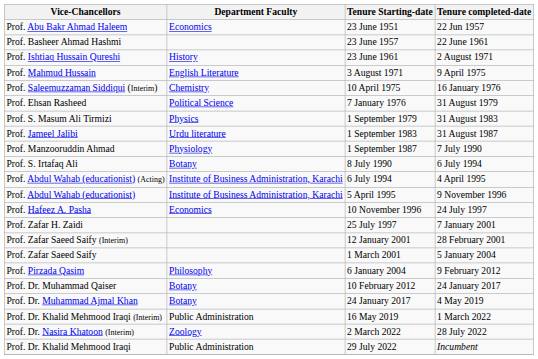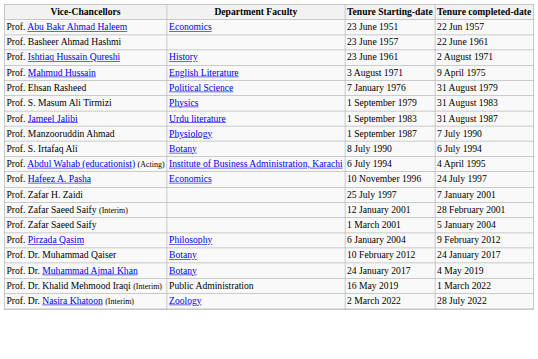 <table class="wikitable sortable mw-collapsible">
 <tr>
 <th>Vice-Chancellors</th>
 <th>Department Faculty</th>
 <th>Tenure Starting-date</th>
 <th>Tenure completed-date</th>
 </tr>
 <tr>
 <td>Prof. <a href='#'>Abu Bakr Ahmad Haleem</a></td>
 <td><a href='#'>Economics</a></td>
 <td>23 June 1951</td>
 <td>22 Jun 1957</td>
 </tr>
 <tr>
 <td>Prof. Basheer Ahmad Hashmi</td>
 <td></td>
 <td>23 June 1957</td>
 <td>22 June 1961</td>
 </tr>
 <tr>
 <td>Prof. <a href='#'>Ishtiaq Hussain Qureshi</a></td>
 <td><a href='#'>History</a></td>
 <td>23 June 1961</td>
 <td>2 August 1971</td>
 </tr>
 <tr>
 <td>Prof. <a href='#'>Mahmud Hussain</a></td>
 <td><a href='#'>English Literature</a></td>
 <td>3 August 1971</td>
 <td>9 April 1975</td>
-</tr>
-<tr>
-<td>Prof. <a href='#'>Saleemuzzaman Siddiqui</a> (<small>Interim</small>)</td>
-<td><a href='#'>Chemistry</a></td>
-<td>10 April 1975</td>
-<td>16 January 1976</td>
 </tr>
 <tr>
 <td>Prof. Ehsan Rasheed</td>
 <td><a href='#'>Political Science</a></td>
 <td>7 January 1976</td>
 <td>31 August 1979</td>
 </tr>
 <tr>
 <td>Prof. S. Masum Ali Tirmizi</td>
 <td><a href='#'>Physics</a></td>
 <td>1 September 1979</td>
 <td>31 August 1983</td>
 </tr>
 <tr>
 <td>Prof. <a href='#'>Jameel Jalibi</a></td>
 <td><a href='#'>Urdu literature</a></td>
 <td>1 September 1983</td>
 <td>31 August 1987</td>
 </tr>
 <tr>
 <td>Prof. Manzooruddin Ahmad</td>
 <td><a href='#'>Physiology</a></td>
 <td>1 September 1987</td>
 <td>7 July 1990</td>
 </tr>
 <tr>
 <td>Prof. S. Irtafaq Ali</td>
 <td><a href='#'>Botany</a></td>
 <td>8 July 1990</td>
 <td>6 July 1994</td>
 </tr>
 <tr>
 <td>Prof. <a href='#'>Abdul Wahab (educationist)</a> <small>(Acting)</small></td>
 <td><a href='#'>Institute of Business Administration, Karachi</a></td>
 <td>6 July 1994</td>
 <td>4 April 1995</td>
-</tr>
-<tr>
-<td>Prof. <a href='#'>Abdul Wahab (educationist)</a></td>
-<td><a href='#'>Institute of Business Administration, Karachi</a></td>
-<td>5 April 1995</td>
-<td>9 November 1996</td>
 </tr>
 <tr>
 <td>Prof. <a href='#'>Hafeez A. Pasha</a></td>
 <td><a href='#'>Economics</a></td>
 <td>10 November 1996</td>
 <td>24 July 1997</td>
 </tr>
 <tr>
 <td>Prof. Zafar H. Zaidi</td>
 <td></td>
 <td>25 July 1997</td>
 <td>7 January 2001</td>
 </tr>
 <tr>
 <td>Prof. Zafar Saeed Saify <small>(Interim)</small></td>
 <td></td>
 <td>12 January 2001</td>
 <td>28 February 2001</td>
 </tr>
 <tr>
 <td>Prof. Zafar Saeed Saify</td>
 <td></td>
 <td>1 March 2001</td>
 <td>5 January 2004</td>
 </tr>
 <tr>
 <td>Prof. <a href='#'>Pirzada Qasim</a></td>
 <td><a href='#'>Philosophy</a></td>
 <td>6 January 2004</td>
 <td>9 February 2012</td>
 </tr>
 <tr>
 <td>Prof. Dr. Muhammad Qaiser</td>
 <td><a href='#'>Botany</a></td>
 <td>10 February 2012</td>
 <td>24 January 2017</td>
 </tr>
 <tr>
 <td>Prof. Dr. <a href='#'>Muhammad Ajmal Khan</a></td>
 <td><a href='#'>Botany</a></td>
 <td>24 January 2017</td>
 <td>4 May 2019</td>
 </tr>
 <tr>
 <td>Prof. Dr. Khalid Mehmood Iraqi <small>(Interim)</small></td>
 <td>Public Administration</td>
 <td>16 May 2019</td>
 <td>1 March 2022</td>
 </tr>
 <tr>
 <td>Prof. Dr. <a href='#'>Nasira Khatoon</a> <small>(Interim)</small></td>
 <td><a href='#'>Zoology</a></td>
 <td>2 March 2022</td>
 <td>28 July 2022</td>
 </tr>
 <tr>
-<td>Prof. Dr. Khalid Mehmood Iraqi</td>
-<td>Public Administration</td>
-<td>29 July 2022</td>
-<td><em>Incumbent</em></td>
-</tr>
-<tr>
 </tr>
 </table>
